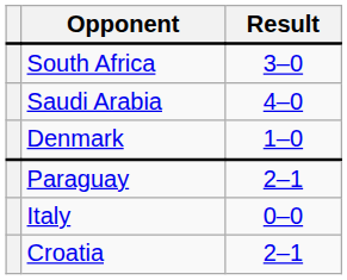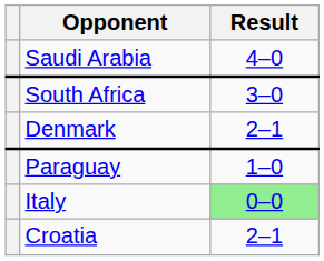 <table class="wikitable plainrowheaders" style="text-align:center;margin-left:1em;float:right;clear:right;min-width:226px">
 <tr>
 <th scope="col"></th>
 <th scope="col">Opponent</th>
 <th scope="col">Result</th>
+</tr>
+<tr>
+<th scope="row" style="text-align:center"></th>
+<td align="left"><a href='#'>Saudi Arabia</a></td>
+<td><a href='#'>4–0</a></td>
 </tr>
 <tr style="border-top:2px solid black">
 <th scope="row" style="text-align:center"></th>
 <td align="left"><a href='#'>South Africa</a></td>
 <td><a href='#'>3–0</a></td>
 </tr>
 <tr>
 <th scope="row" style="text-align:center"></th>
-<td align="left"><a href='#'>Saudi Arabia</a></td>
-<td><a href='#'>4–0</a></td>
-</tr>
-<tr>
-<th scope="row" style="text-align:center"></th>
 <td align="left"><a href='#'>Denmark</a></td>
-<td><a href='#'>1–0</a> </td>
+<td><a href='#'>2–1</a></td>
 </tr>
 <tr style="border-top:2px solid black">
 <th scope="row" style="text-align:center"></th>
 <td align="left"><a href='#'>Paraguay</a></td>
-<td><a href='#'>2–1</a></td>
+<td><a href='#'>1–0</a> </td>
 </tr>
 <tr>
 <th scope="row" style="text-align:center"></th>
 <td align="left"><a href='#'>Italy</a></td>
-<td><a href='#'>0–0</a>  </td>
+<td style="background: lightgreen;"><a href='#'>0–0</a>  </td>
 </tr>
 <tr>
 <th scope="row" style="text-align:center"></th>
 <td align="left"><a href='#'>Croatia</a></td>
 <td><a href='#'>2–1</a></td>
 </tr>
 </table>
